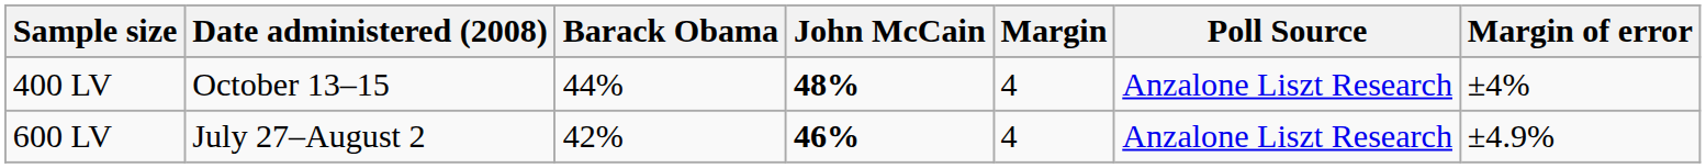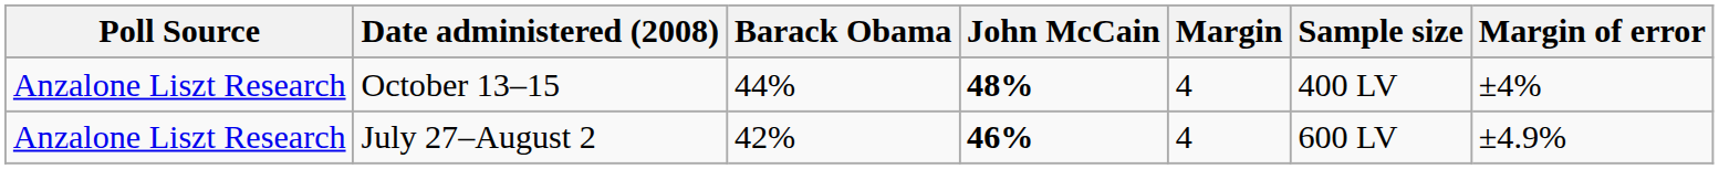 <table class="wikitable collapsible">
 <tr>
-<th>Sample size</th>
+<th>Poll Source</th>
 <th>Date administered (2008)</th>
 <th>Barack Obama</th>
 <th>John McCain</th>
 <th>Margin</th>
-<th>Poll Source</th>
+<th>Sample size</th>
 <th>Margin of error</th>
 </tr>
 <tr>
-<td>400 LV</td>
+<td><a href='#'>Anzalone Liszt Research</a></td>
 <td>October 13–15</td>
 <td>44%</td>
 <td><strong>48%</strong></td>
 <td>4</td>
-<td><a href='#'>Anzalone Liszt Research</a></td>
+<td>400 LV</td>
 <td>±4%</td>
 </tr>
 <tr>
-<td>600 LV</td>
+<td><a href='#'>Anzalone Liszt Research</a></td>
 <td>July 27–August 2</td>
 <td>42%</td>
 <td><strong>46%</strong></td>
 <td>4</td>
-<td><a href='#'>Anzalone Liszt Research</a></td>
+<td>600 LV</td>
 <td>±4.9%</td>
 </tr>
 </table>
